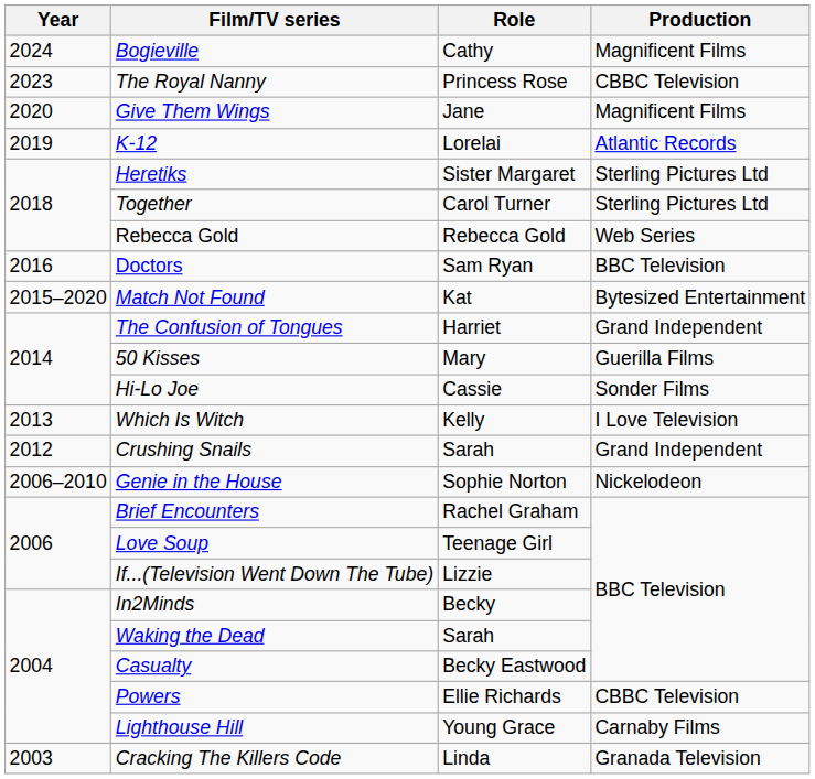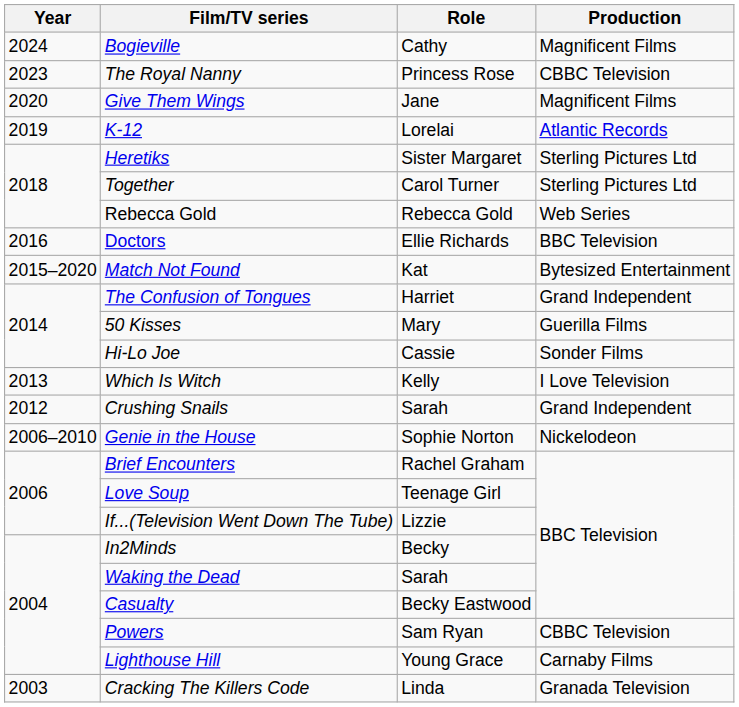 <table class=wikitable>
 <tr>
 <th>Year</th>
 <th>Film/TV series</th>
 <th>Role</th>
 <th>Production</th>
 </tr>
 <tr>
 <td>2024</td>
 <td><em><a href='#'>Bogieville</a></em></td>
 <td>Cathy</td>
 <td>Magnificent Films</td>
 </tr>
 <tr>
 <td>2023</td>
 <td><em> The Royal Nanny</em></td>
 <td>Princess Rose</td>
 <td>CBBC Television</td>
 </tr>
 <tr>
 <td>2020</td>
 <td><em><a href='#'>Give Them Wings</a></em></td>
 <td>Jane</td>
 <td>Magnificent Films</td>
 </tr>
 <tr>
 <td>2019</td>
 <td><em><a href='#'>K-12</a></em></td>
 <td>Lorelai</td>
 <td><a href='#'>Atlantic Records</a></td>
 </tr>
 <tr>
 <td rowspan=3>2018</td>
 <td><em><a href='#'>Heretiks</a></em></td>
 <td>Sister Margaret</td>
 <td>Sterling Pictures Ltd</td>
 </tr>
 <tr>
 <td><em>Together</em></td>
 <td>Carol Turner</td>
 <td>Sterling Pictures Ltd</td>
 </tr>
 <tr>
 <td>Rebecca Gold</td>
 <td>Rebecca Gold</td>
 <td>Web Series</td>
 </tr>
 <tr>
 <td>2016</td>
 <td><a href='#'>Doctors</a></td>
-<td>Sam Ryan</td>
+<td>Ellie Richards</td>
 <td>BBC Television</td>
 </tr>
 <tr>
 <td>2015–2020</td>
 <td><em><a href='#'>Match Not Found</a></em></td>
 <td>Kat</td>
 <td>Bytesized Entertainment</td>
 </tr>
 <tr>
 <td rowspan=3>2014</td>
 <td><em><a href='#'>The Confusion of Tongues</a></em></td>
 <td>Harriet</td>
 <td>Grand Independent</td>
 </tr>
 <tr>
 <td><em>50 Kisses</em></td>
 <td>Mary</td>
 <td>Guerilla Films</td>
 </tr>
 <tr>
 <td><em>Hi-Lo Joe</em></td>
 <td>Cassie</td>
 <td>Sonder Films</td>
 </tr>
 <tr>
 <td>2013</td>
 <td><em>Which Is Witch</em></td>
 <td>Kelly</td>
 <td>I Love Television</td>
 </tr>
 <tr>
 <td>2012</td>
 <td><em>Crushing Snails</em></td>
 <td>Sarah</td>
 <td>Grand Independent</td>
 </tr>
 <tr>
 <td>2006–2010</td>
 <td><em><a href='#'>Genie in the House</a></em></td>
 <td>Sophie Norton</td>
 <td>Nickelodeon</td>
 </tr>
 <tr>
 <td rowspan=3>2006</td>
 <td><em><a href='#'>Brief Encounters</a></em></td>
 <td>Rachel Graham</td>
 <td rowspan=6>BBC Television</td>
 </tr>
 <tr>
 <td><em><a href='#'>Love Soup</a></em></td>
 <td>Teenage Girl</td>
 </tr>
 <tr>
 <td><em>If...(Television Went Down The Tube) </em></td>
 <td>Lizzie</td>
 </tr>
 <tr>
 <td rowspan=5>2004</td>
 <td><em>In2Minds </em></td>
 <td>Becky</td>
 </tr>
 <tr>
 <td><em><a href='#'>Waking the Dead</a></em></td>
 <td>Sarah</td>
 </tr>
 <tr>
 <td><em><a href='#'>Casualty</a></em></td>
 <td>Becky Eastwood</td>
 </tr>
 <tr>
 <td><em><a href='#'>Powers</a></em></td>
-<td>Ellie Richards</td>
+<td>Sam Ryan</td>
 <td>CBBC Television</td>
 </tr>
 <tr>
 <td><em><a href='#'>Lighthouse Hill</a></em></td>
 <td>Young Grace</td>
 <td>Carnaby Films</td>
 </tr>
 <tr>
 <td>2003</td>
 <td><em> Cracking The Killers Code</em></td>
 <td>Linda</td>
 <td>Granada Television</td>
 </tr>
 </table>
